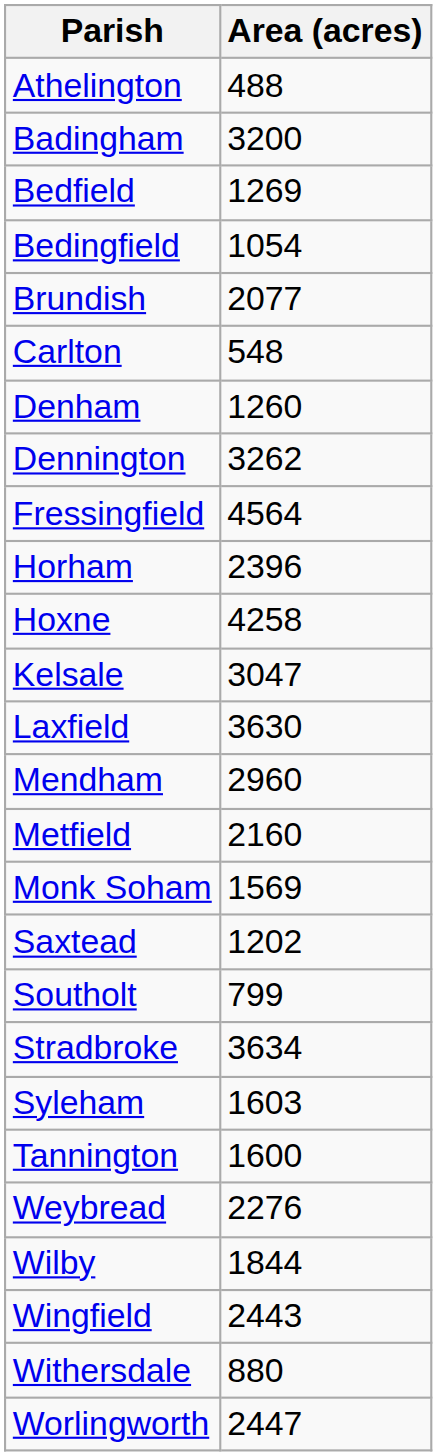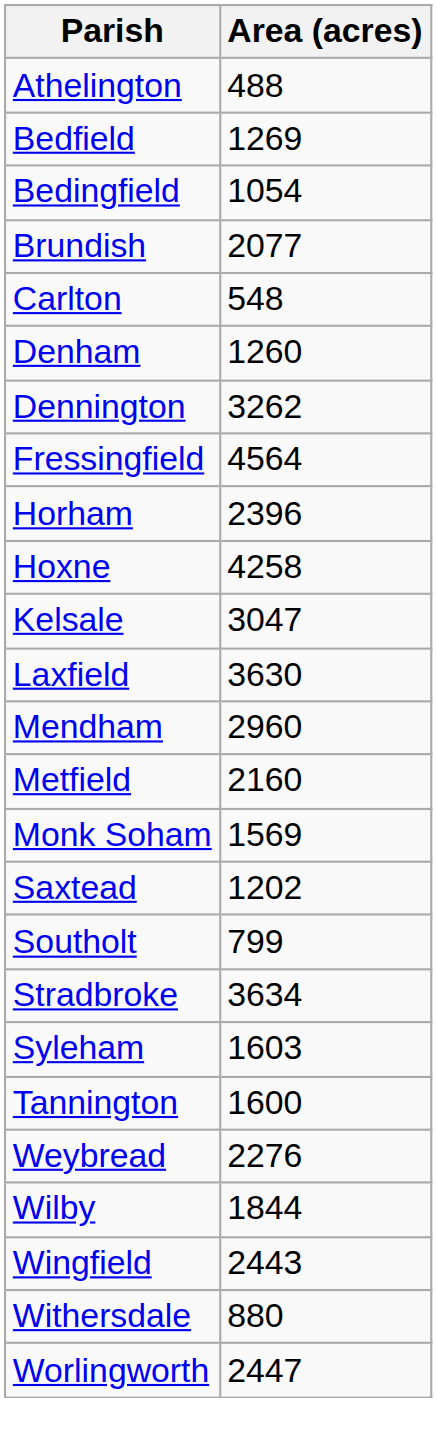 <table class="sortable wikitable vatop" style=" margin-right:2em;">
 <tr>
 <th>Parish</th>
 <th>Area (acres)</th>
 </tr>
 <tr>
 <td><a href='#'>Athelington</a></td>
 <td>488</td>
-</tr>
-<tr>
-<td><a href='#'>Badingham</a></td>
-<td>3200</td>
 </tr>
 <tr>
 <td><a href='#'>Bedfield</a></td>
 <td>1269</td>
 </tr>
 <tr>
 <td><a href='#'>Bedingfield</a></td>
 <td>1054</td>
 </tr>
 <tr>
 <td><a href='#'>Brundish</a></td>
 <td>2077</td>
 </tr>
 <tr>
 <td><a href='#'>Carlton</a></td>
 <td>548</td>
 </tr>
 <tr>
 <td><a href='#'>Denham</a></td>
 <td>1260</td>
 </tr>
 <tr>
 <td><a href='#'>Dennington</a></td>
 <td>3262</td>
 </tr>
 <tr>
 <td><a href='#'>Fressingfield</a></td>
 <td>4564</td>
 </tr>
 <tr>
 <td><a href='#'>Horham</a></td>
 <td>2396</td>
 </tr>
 <tr>
 <td><a href='#'>Hoxne</a></td>
 <td>4258</td>
 </tr>
 <tr>
 <td><a href='#'>Kelsale</a></td>
 <td>3047</td>
 </tr>
 <tr>
 <td><a href='#'>Laxfield</a></td>
 <td>3630</td>
 </tr>
 <tr>
 <td><a href='#'>Mendham</a></td>
 <td>2960</td>
 </tr>
 <tr>
 <td><a href='#'>Metfield</a></td>
 <td>2160</td>
 </tr>
 <tr>
 <td><a href='#'>Monk Soham</a></td>
 <td>1569</td>
 </tr>
 <tr>
 <td><a href='#'>Saxtead</a></td>
 <td>1202</td>
 </tr>
 <tr>
 <td><a href='#'>Southolt</a></td>
 <td>799</td>
 </tr>
 <tr>
 <td><a href='#'>Stradbroke</a></td>
 <td>3634</td>
 </tr>
 <tr>
 <td><a href='#'>Syleham</a></td>
 <td>1603</td>
 </tr>
 <tr>
 <td><a href='#'>Tannington</a></td>
 <td>1600</td>
 </tr>
 <tr>
 <td><a href='#'>Weybread</a></td>
 <td>2276</td>
 </tr>
 <tr>
 <td><a href='#'>Wilby</a></td>
 <td>1844</td>
 </tr>
 <tr>
 <td><a href='#'>Wingfield</a></td>
 <td>2443</td>
 </tr>
 <tr>
 <td><a href='#'>Withersdale</a></td>
 <td>880</td>
 </tr>
 <tr>
 <td><a href='#'>Worlingworth</a></td>
 <td>2447</td>
 </tr>
 </table>
